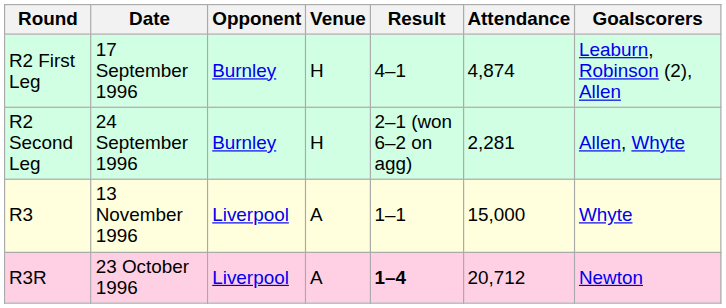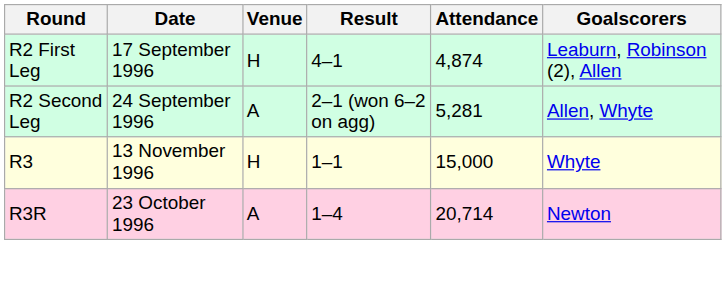 <table class="wikitable">
 <tr>
 <th>Round</th>
 <th>Date</th>
-<th>Opponent</th>
 <th>Venue</th>
 <th>Result</th>
 <th>Attendance</th>
 <th>Goalscorers</th>
 </tr>
 <tr style="background-color: #d0ffe3;">
 <td>R2 First Leg</td>
 <td>17 September 1996</td>
-<td><a href='#'>Burnley</a></td>
 <td>H</td>
 <td>4–1</td>
 <td>4,874</td>
 <td><a href='#'>Leaburn</a>, <a href='#'>Robinson</a> (2), <a href='#'>Allen</a></td>
 </tr>
 <tr style="background-color: #d0ffe3;">
 <td>R2 Second Leg</td>
 <td>24 September 1996</td>
-<td><a href='#'>Burnley</a></td>
-<td>H</td>
+<td>A</td>
 <td>2–1 (won 6–2 on agg)</td>
-<td>2,281</td>
+<td>5,281</td>
 <td><a href='#'>Allen</a>, <a href='#'>Whyte</a></td>
 </tr>
 <tr style="background-color: #ffffdd;">
 <td>R3</td>
 <td>13 November 1996</td>
-<td><a href='#'>Liverpool</a></td>
-<td>A</td>
+<td>H</td>
 <td>1–1</td>
 <td>15,000</td>
 <td><a href='#'>Whyte</a></td>
 </tr>
 <tr style="background-color: #ffd0e3;">
 <td>R3R</td>
 <td>23 October 1996</td>
-<td><a href='#'>Liverpool</a></td>
 <td>A</td>
-<td><strong>1–4</strong></td>
-<td>20,712</td>
+<td>1–4</td>
+<td>20,714</td>
 <td><a href='#'>Newton</a></td>
 </tr>
 </table>
